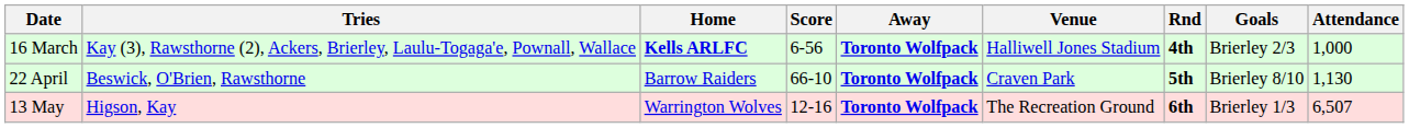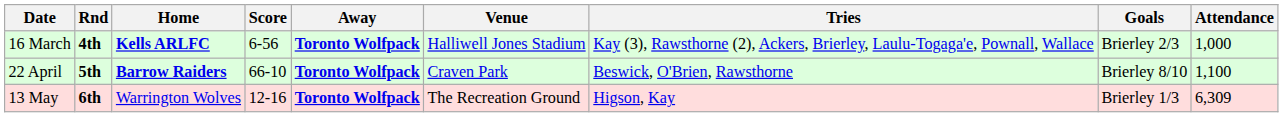 <table class="wikitable" style="font-size:85%;">
 <tr>
 <th>Date</th>
-<th>Tries</th>
+<th>Rnd</th>
 <th>Home</th>
 <th>Score</th>
 <th>Away</th>
 <th>Venue</th>
-<th>Rnd</th>
+<th>Tries</th>
 <th>Goals</th>
 <th>Attendance</th>
 </tr>
 <tr style="background:#ddffdd;" width="20" | >
 <td>16 March</td>
-<td><a href='#'>Kay</a> (3), <a href='#'>Rawsthorne</a> (2), <a href='#'>Ackers</a>, <a href='#'>Brierley</a>, <a href='#'>Laulu-Togaga'e</a>, <a href='#'>Pownall</a>, <a href='#'>Wallace</a></td>
+<td><strong>4th</strong></td>
 <td><strong> <a href='#'>Kells ARLFC</a></strong></td>
 <td>6-56</td>
 <td> <strong><a href='#'>Toronto Wolfpack</a></strong></td>
 <td><a href='#'>Halliwell Jones Stadium</a></td>
-<td><strong>4th</strong></td>
+<td><a href='#'>Kay</a> (3), <a href='#'>Rawsthorne</a> (2), <a href='#'>Ackers</a>, <a href='#'>Brierley</a>, <a href='#'>Laulu-Togaga'e</a>, <a href='#'>Pownall</a>, <a href='#'>Wallace</a></td>
 <td>Brierley 2/3</td>
 <td>1,000</td>
 </tr>
 <tr style="background:#ddffdd;" width="20" | >
 <td>22 April</td>
-<td><a href='#'>Beswick</a>, <a href='#'>O'Brien</a>, <a href='#'>Rawsthorne</a></td>
-<td> <a href='#'>Barrow Raiders</a></td>
+<td><strong>5th</strong></td>
+<td><strong> <a href='#'>Barrow Raiders</a></strong></td>
 <td>66-10</td>
 <td> <strong><a href='#'>Toronto Wolfpack</a></strong></td>
 <td><a href='#'>Craven Park</a></td>
-<td><strong>5th</strong></td>
+<td><a href='#'>Beswick</a>, <a href='#'>O'Brien</a>, <a href='#'>Rawsthorne</a></td>
 <td>Brierley 8/10</td>
-<td>1,130</td>
+<td>1,100</td>
 </tr>
 <tr style="background:#ffdddd;" width=20 | >
 <td>13 May</td>
-<td><a href='#'>Higson</a>, <a href='#'>Kay</a></td>
+<td><strong>6th</strong></td>
 <td> <a href='#'>Warrington Wolves</a></td>
 <td>12-16</td>
 <td> <strong><a href='#'>Toronto Wolfpack</a></strong></td>
 <td>The Recreation Ground</td>
-<td><strong>6th</strong></td>
+<td><a href='#'>Higson</a>, <a href='#'>Kay</a></td>
 <td>Brierley 1/3</td>
-<td>6,507</td>
+<td>6,309</td>
 </tr>
 </table>
